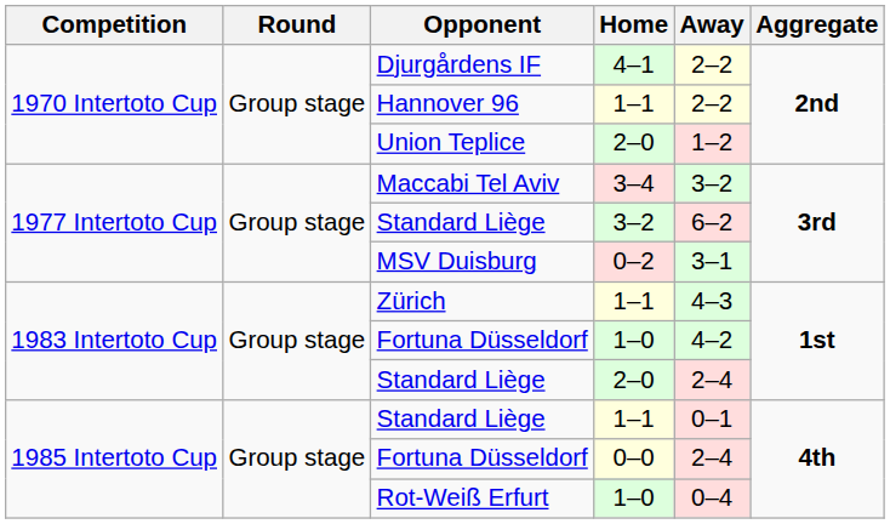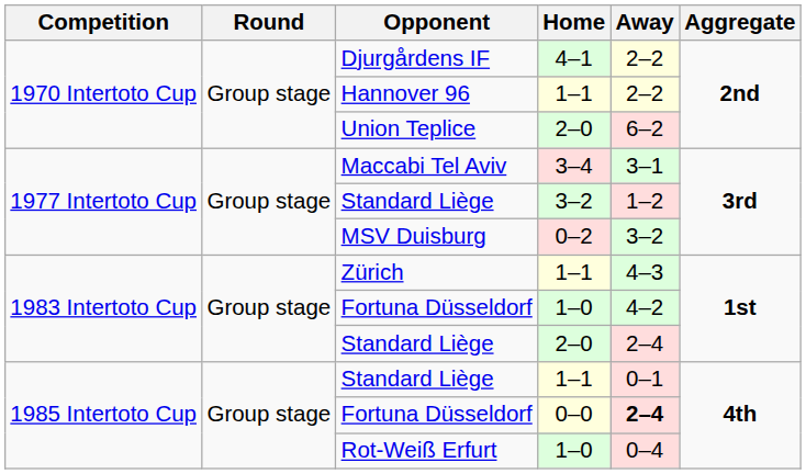 <table class="wikitable">
 <tr>
 <th>Competition</th>
 <th>Round</th>
 <th>Opponent</th>
 <th>Home</th>
 <th>Away</th>
 <th>Aggregate</th>
 </tr>
 <tr>
 <td rowspan="3"><a href='#'>1970 Intertoto Cup</a></td>
 <td rowspan="3">Group stage</td>
 <td> <a href='#'>Djurgårdens IF</a></td>
 <td bgcolor="#ddffdd" style="text-align:center;">4–1</td>
 <td bgcolor="#ffffdd" style="text-align:center;">2–2</td>
 <td style="text-align:center;" rowspan="3"><strong>2nd</strong></td>
 </tr>
 <tr>
 <td> <a href='#'>Hannover 96</a></td>
 <td bgcolor="#ffffdd" style="text-align:center;">1–1</td>
 <td bgcolor="#ffffdd" style="text-align:center;">2–2</td>
 </tr>
 <tr>
 <td> <a href='#'>Union Teplice</a></td>
 <td bgcolor="#ddffdd" style="text-align:center;">2–0</td>
-<td bgcolor="#ffdddd" style="text-align:center;">1–2</td>
+<td bgcolor="#ffdddd" style="text-align:center;">6–2</td>
 </tr>
 <tr>
 <td rowspan="3"><a href='#'>1977 Intertoto Cup</a></td>
 <td rowspan="3">Group stage</td>
 <td> <a href='#'>Maccabi Tel Aviv</a></td>
 <td bgcolor="#ffdddd" style="text-align:center;">3–4</td>
-<td bgcolor="#ddffdd" style="text-align:center;">3–2</td>
+<td bgcolor="#ddffdd" style="text-align:center;">3–1</td>
 <td style="text-align:center;" rowspan="3"><strong>3rd</strong></td>
 </tr>
 <tr>
 <td> <a href='#'>Standard Liège</a></td>
 <td bgcolor="#ddffdd" style="text-align:center;">3–2</td>
-<td bgcolor="#ffdddd" style="text-align:center;">6–2</td>
+<td bgcolor="#ffdddd" style="text-align:center;">1–2</td>
 </tr>
 <tr>
 <td> <a href='#'>MSV Duisburg</a></td>
 <td bgcolor="#ffdddd" style="text-align:center;">0–2</td>
-<td bgcolor="#ddffdd" style="text-align:center;">3–1</td>
+<td bgcolor="#ddffdd" style="text-align:center;">3–2</td>
 </tr>
 <tr>
 <td rowspan="3"><a href='#'>1983 Intertoto Cup</a></td>
 <td rowspan="3">Group stage</td>
 <td> <a href='#'>Zürich</a></td>
 <td bgcolor="#ffffdd" style="text-align:center;">1–1</td>
 <td bgcolor="#ddffdd" style="text-align:center;">4–3</td>
 <td style="text-align:center;" rowspan="3"><strong>1st</strong></td>
 </tr>
 <tr>
 <td> <a href='#'>Fortuna Düsseldorf</a></td>
 <td bgcolor="#ddffdd" style="text-align:center;">1–0</td>
 <td bgcolor="#ddffdd" style="text-align:center;">4–2</td>
 </tr>
 <tr>
 <td> <a href='#'>Standard Liège</a></td>
 <td bgcolor="#ddffdd" style="text-align:center;">2–0</td>
 <td bgcolor="#ffdddd" style="text-align:center;">2–4</td>
 </tr>
 <tr>
 <td rowspan="3"><a href='#'>1985 Intertoto Cup</a></td>
 <td rowspan="3">Group stage</td>
 <td> <a href='#'>Standard Liège</a></td>
 <td bgcolor="#ffffdd" style="text-align:center;">1–1</td>
 <td bgcolor="#ffdddd" style="text-align:center;">0–1</td>
 <td style="text-align:center;" rowspan="3"><strong>4th</strong></td>
 </tr>
 <tr>
 <td> <a href='#'>Fortuna Düsseldorf</a></td>
 <td bgcolor="#ffffdd" style="text-align:center;">0–0</td>
-<td bgcolor="#ffdddd" style="text-align:center;">2–4</td>
+<td bgcolor="#ffdddd" style="text-align:center;"><strong>2–4</strong></td>
 </tr>
 <tr>
 <td> <a href='#'>Rot-Weiß Erfurt</a></td>
 <td bgcolor="#ddffdd" style="text-align:center;">1–0</td>
 <td bgcolor="#ffdddd" style="text-align:center;">0–4</td>
 </tr>
 </table>
